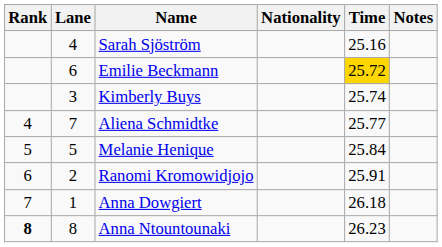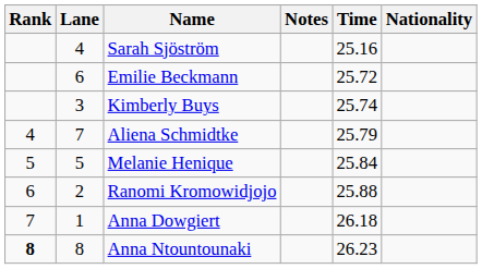 <table class="wikitable sortable" style="text-align:center">
 <tr>
 <th>Rank</th>
 <th>Lane</th>
 <th>Name</th>
+<th>Notes</th>
+<th>Time</th>
 <th>Nationality</th>
-<th>Time</th>
-<th>Notes</th>
 </tr>
 <tr>
 <td></td>
 <td>4</td>
 <td align=left><a href='#'>Sarah Sjöström</a></td>
+<td></td>
+<td>25.16</td>
 <td align=left></td>
-<td>25.16</td>
-<td></td>
 </tr>
 <tr>
 <td></td>
 <td>6</td>
 <td align=left><a href='#'>Emilie Beckmann</a></td>
+<td></td>
+<td>25.72</td>
 <td align=left></td>
-<td style="background: gold;">25.72</td>
-<td></td>
 </tr>
 <tr>
 <td></td>
 <td>3</td>
 <td align=left><a href='#'>Kimberly Buys</a></td>
+<td></td>
+<td>25.74</td>
 <td align=left></td>
-<td>25.74</td>
-<td></td>
 </tr>
 <tr>
 <td>4</td>
 <td>7</td>
 <td align=left><a href='#'>Aliena Schmidtke</a></td>
+<td></td>
+<td>25.79</td>
 <td align=left></td>
-<td>25.77</td>
-<td></td>
 </tr>
 <tr>
 <td>5</td>
 <td>5</td>
 <td align=left><a href='#'>Melanie Henique</a></td>
+<td></td>
+<td>25.84</td>
 <td align=left></td>
-<td>25.84</td>
-<td></td>
 </tr>
 <tr>
 <td>6</td>
 <td>2</td>
 <td align=left><a href='#'>Ranomi Kromowidjojo</a></td>
+<td></td>
+<td>25.88</td>
 <td align=left></td>
-<td>25.91</td>
-<td></td>
 </tr>
 <tr>
 <td>7</td>
 <td>1</td>
 <td align=left><a href='#'>Anna Dowgiert</a></td>
+<td></td>
+<td>26.18</td>
 <td align=left></td>
-<td>26.18</td>
-<td></td>
 </tr>
 <tr>
 <td><strong>8</strong></td>
 <td>8</td>
 <td align=left><a href='#'>Anna Ntountounaki</a></td>
+<td></td>
+<td>26.23</td>
 <td align=left></td>
-<td>26.23</td>
-<td></td>
 </tr>
 </table>
